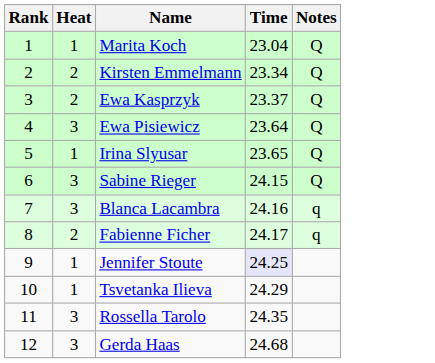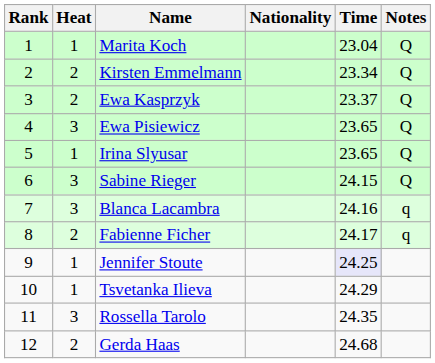 <table class="wikitable sortable" style="text-align:center">
 <tr>
 <th>Rank</th>
 <th>Heat</th>
 <th>Name</th>
+<th>Nationality</th>
 <th>Time</th>
 <th>Notes</th>
 </tr>
 <tr bgcolor=ccffcc>
 <td>1</td>
 <td>1</td>
 <td align="left"><a href='#'>Marita Koch</a></td>
+<td align=left></td>
 <td>23.04</td>
 <td>Q</td>
 </tr>
 <tr bgcolor=ccffcc>
 <td>2</td>
 <td>2</td>
 <td align="left"><a href='#'>Kirsten Emmelmann</a></td>
+<td align=left></td>
 <td>23.34</td>
 <td>Q</td>
 </tr>
 <tr bgcolor=ccffcc>
 <td>3</td>
 <td>2</td>
 <td align="left"><a href='#'>Ewa Kasprzyk</a></td>
+<td align=left></td>
 <td>23.37</td>
 <td>Q</td>
 </tr>
 <tr bgcolor=ccffcc>
 <td>4</td>
 <td>3</td>
 <td align="left"><a href='#'>Ewa Pisiewicz</a></td>
-<td>23.64</td>
+<td align=left></td>
+<td>23.65</td>
 <td>Q</td>
 </tr>
 <tr bgcolor=ccffcc>
 <td>5</td>
 <td>1</td>
 <td align="left"><a href='#'>Irina Slyusar</a></td>
+<td align=left></td>
 <td>23.65</td>
 <td>Q</td>
 </tr>
 <tr bgcolor=ccffcc>
 <td>6</td>
 <td>3</td>
 <td align="left"><a href='#'>Sabine Rieger</a></td>
+<td align=left></td>
 <td>24.15</td>
 <td>Q</td>
 </tr>
 <tr bgcolor=ddffdd>
 <td>7</td>
 <td>3</td>
 <td align="left"><a href='#'>Blanca Lacambra</a></td>
+<td align=left></td>
 <td>24.16</td>
 <td>q</td>
 </tr>
 <tr bgcolor=ddffdd>
 <td>8</td>
 <td>2</td>
 <td align="left"><a href='#'>Fabienne Ficher</a></td>
+<td align=left></td>
 <td>24.17</td>
 <td>q</td>
 </tr>
 <tr>
 <td>9</td>
 <td>1</td>
 <td align="left"><a href='#'>Jennifer Stoute</a></td>
+<td align=left></td>
 <td style="background: lavender;">24.25</td>
 <td></td>
 </tr>
 <tr>
 <td>10</td>
 <td>1</td>
 <td align="left"><a href='#'>Tsvetanka Ilieva</a></td>
+<td align=left></td>
 <td>24.29</td>
 <td></td>
 </tr>
 <tr>
 <td>11</td>
 <td>3</td>
 <td align="left"><a href='#'>Rossella Tarolo</a></td>
+<td align=left></td>
 <td>24.35</td>
 <td></td>
 </tr>
 <tr>
 <td>12</td>
-<td>3</td>
+<td>2</td>
 <td align="left"><a href='#'>Gerda Haas</a></td>
+<td align=left></td>
 <td>24.68</td>
 <td></td>
 </tr>
 </table>
